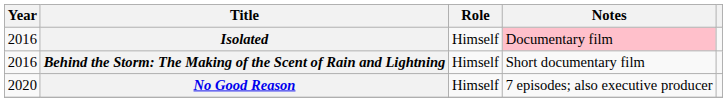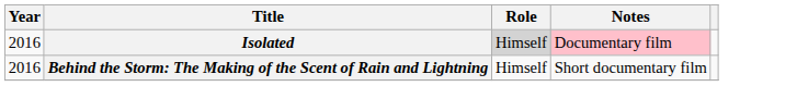 <table class="wikitable plainrowheaders sortable">
 <tr>
 <th scope="col">Year</th>
 <th scope="col">Title</th>
 <th scope="col">Role</th>
 <th scope="col" class="unsortable">Notes</th>
 <th scope="col" class="unsortable"></th>
 </tr>
 <tr>
 <td>2016</td>
 <th scope="row"><em>Isolated</em></th>
-<td>Himself</td>
+<td style="background: lightgrey;">Himself</td>
 <td style="background: pink;">Documentary film</td>
 <td style="text-align:center;"></td>
 </tr>
 <tr>
 <td>2016</td>
 <th scope="row"><em>Behind the Storm: The Making of the Scent of Rain and Lightning</em></th>
 <td>Himself</td>
 <td>Short documentary film</td>
 <td style="text-align:center;"></td>
 </tr>
 <tr>
-<td>2020</td>
-<th scope="row"><em><a href='#'>No Good Reason</a></em></th>
-<td>Himself</td>
-<td>7 episodes; also executive producer</td>
-<td style="text-align:center;"></td>
-</tr>
-<tr>
 </tr>
 </table>
